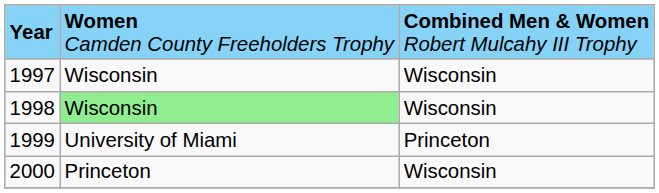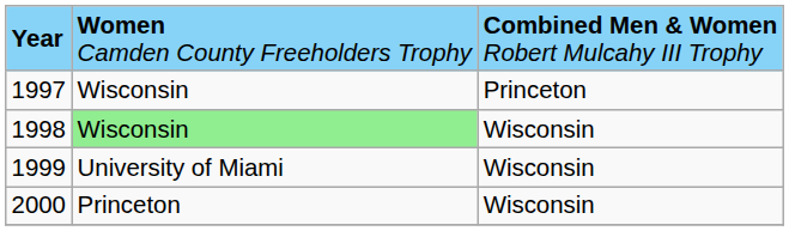 <table class="wikitable" style="font-size:85%;">
 <tr ! style="background-color: #87D3F8;">
 <td><strong>Year</strong></td>
 <td><strong>Women</strong><br><em>Camden County Freeholders Trophy</em></td>
 <td><strong>Combined Men & Women</strong><br><em>Robert Mulcahy III Trophy</em></td>
 </tr>
 <tr --->
 <td>1997</td>
 <td>Wisconsin</td>
-<td>Wisconsin</td>
+<td>Princeton</td>
 </tr>
 <tr --->
 <td>1998</td>
 <td style="background: lightgreen;">Wisconsin</td>
 <td>Wisconsin</td>
 </tr>
 <tr --->
 <td>1999</td>
 <td>University of Miami</td>
-<td>Princeton</td>
+<td>Wisconsin</td>
 </tr>
 <tr --->
 <td>2000</td>
 <td>Princeton</td>
 <td>Wisconsin</td>
 </tr>
 <tr --->
 </tr>
 </table>
